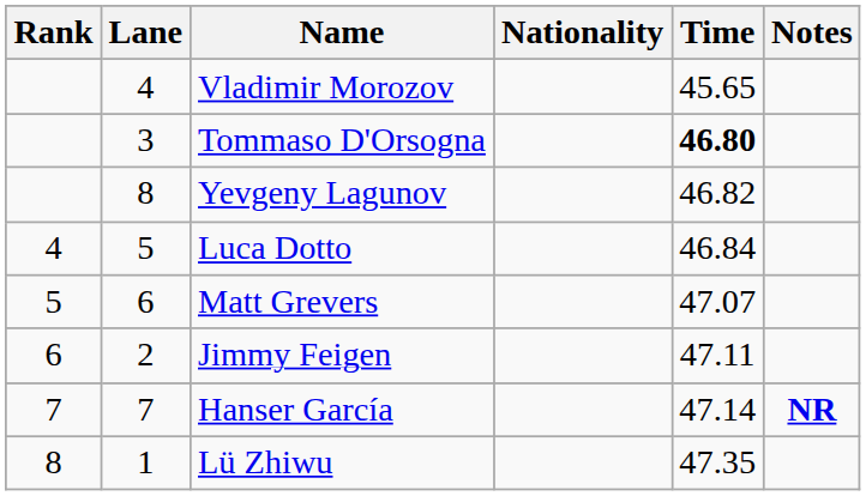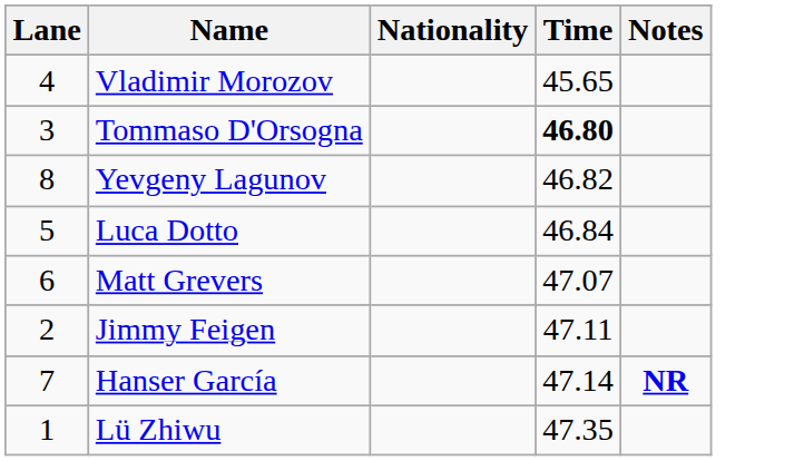 <table class="wikitable sortable" style="text-align:center">
 <tr>
-<th>Rank</th>
 <th>Lane</th>
 <th>Name</th>
 <th>Nationality</th>
 <th>Time</th>
 <th>Notes</th>
 </tr>
 <tr>
-<td></td>
 <td>4</td>
 <td align=left><a href='#'>Vladimir Morozov</a></td>
 <td align=left></td>
 <td>45.65</td>
 <td></td>
 </tr>
 <tr>
-<td></td>
 <td>3</td>
 <td align=left><a href='#'>Tommaso D'Orsogna</a></td>
 <td align=left></td>
 <td><strong>46.80</strong></td>
 <td></td>
 </tr>
 <tr>
-<td></td>
 <td>8</td>
 <td align=left><a href='#'>Yevgeny Lagunov</a></td>
 <td align=left></td>
 <td>46.82</td>
 <td></td>
 </tr>
 <tr>
-<td>4</td>
 <td>5</td>
 <td align=left><a href='#'>Luca Dotto</a></td>
 <td align=left></td>
 <td>46.84</td>
 <td></td>
 </tr>
 <tr>
-<td>5</td>
 <td>6</td>
 <td align=left><a href='#'>Matt Grevers</a></td>
 <td align=left></td>
 <td>47.07</td>
 <td></td>
 </tr>
 <tr>
-<td>6</td>
 <td>2</td>
 <td align=left><a href='#'>Jimmy Feigen</a></td>
 <td align=left></td>
 <td>47.11</td>
 <td></td>
 </tr>
 <tr>
 <td>7</td>
-<td>7</td>
 <td align=left><a href='#'>Hanser García</a></td>
 <td align=left></td>
 <td>47.14</td>
 <td><strong><a href='#'>NR</a></strong></td>
 </tr>
 <tr>
-<td>8</td>
 <td>1</td>
 <td align=left><a href='#'>Lü Zhiwu</a></td>
 <td align=left></td>
 <td>47.35</td>
 <td></td>
 </tr>
 </table>
